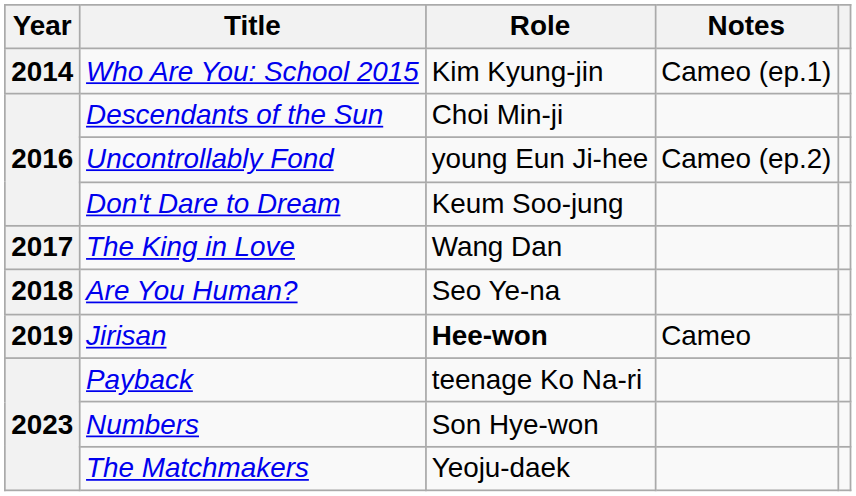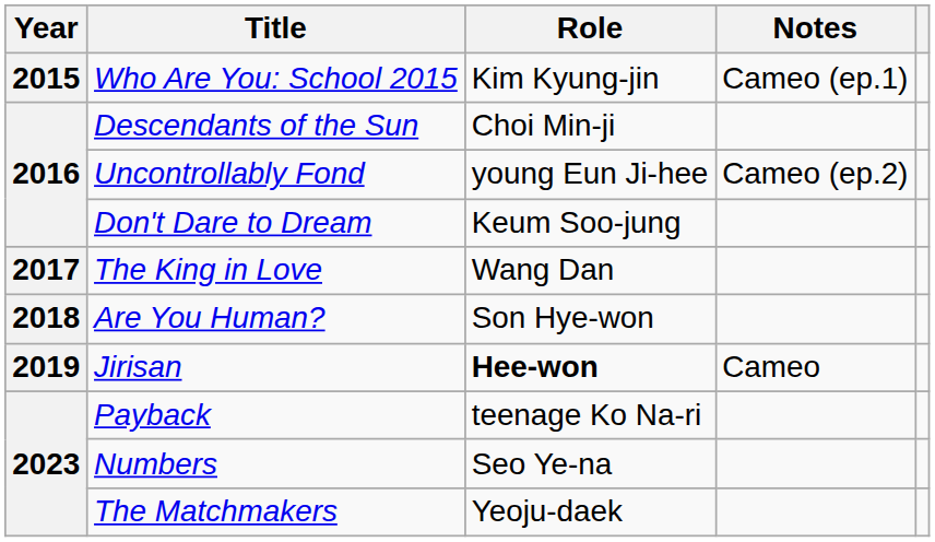 <table class="wikitable plainrowheaders">
 <tr>
 <th scope="col">Year</th>
 <th scope="col">Title</th>
 <th scope="col">Role</th>
 <th scope="col">Notes</th>
 <th scope="col" class="unsortable"></th>
 </tr>
 <tr>
-<th scope="row">2014</th>
+<th scope="row">2015</th>
 <td><em><a href='#'>Who Are You: School 2015</a></em></td>
 <td>Kim Kyung-jin</td>
 <td>Cameo (ep.1)</td>
 <td style="text-align:center"></td>
 </tr>
 <tr>
 <th scope="row" rowspan="3">2016</th>
 <td><em><a href='#'>Descendants of the Sun</a></em></td>
 <td>Choi Min-ji</td>
 <td></td>
 <td style="text-align:center"></td>
 </tr>
 <tr>
 <td><em><a href='#'>Uncontrollably Fond</a></em></td>
 <td>young Eun Ji-hee</td>
 <td>Cameo (ep.2)</td>
 <td style="text-align:center"></td>
 </tr>
 <tr>
 <td><em><a href='#'>Don't Dare to Dream</a></em></td>
 <td>Keum Soo-jung</td>
 <td></td>
 <td style="text-align:center"></td>
 </tr>
 <tr>
 <th scope="row">2017</th>
 <td><em><a href='#'>The King in Love</a></em></td>
 <td>Wang Dan</td>
 <td></td>
 <td style="text-align:center"></td>
 </tr>
 <tr>
 <th scope="row">2018</th>
 <td><em><a href='#'>Are You Human?</a></em></td>
-<td>Seo Ye-na</td>
+<td>Son Hye-won</td>
 <td></td>
 <td style="text-align:center"></td>
 </tr>
 <tr>
 <th scope="row">2019</th>
 <td><em><a href='#'>Jirisan</a></em></td>
 <td><strong>Hee-won</strong></td>
 <td>Cameo</td>
 <td style="text-align:center"></td>
 </tr>
 <tr>
 <th scope="row" rowspan="3">2023</th>
 <td><em><a href='#'>Payback</a></em></td>
 <td>teenage Ko Na-ri</td>
 <td></td>
 <td style="text-align:center"></td>
 </tr>
 <tr>
 <td><em><a href='#'>Numbers</a></em></td>
-<td>Son Hye-won</td>
+<td>Seo Ye-na</td>
 <td></td>
 <td style="text-align:center"></td>
 </tr>
 <tr>
 <td><em><a href='#'>The Matchmakers</a></em></td>
 <td>Yeoju-daek</td>
 <td></td>
 <td style="text-align:center"></td>
 </tr>
 </table>
